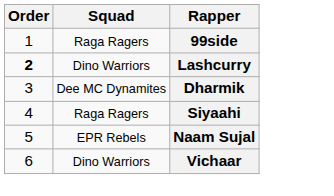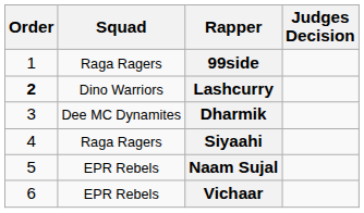 <table class="wikitable sortable" style="text-align:center">
 <tr>
 <th>Order</th>
 <th>Squad</th>
 <th>Rapper</th>
+<th>Judges<br>Decision</th>
 </tr>
 <tr>
 <td>1</td>
 <td><small>Raga Ragers</small></td>
 <th>99side</th>
+<td></td>
 </tr>
 <tr>
 <td><strong>2</strong></td>
 <td><small>Dino Warriors</small></td>
 <th>Lashcurry</th>
+<td></td>
 </tr>
 <tr>
 <td>3</td>
 <td><small>Dee MC Dynamites</small></td>
 <th>Dharmik</th>
+<td></td>
 </tr>
 <tr>
 <td>4</td>
 <td><small>Raga Ragers</small></td>
 <th>Siyaahi</th>
+<td></td>
 </tr>
 <tr>
 <td>5</td>
 <td><small>EPR Rebels</small></td>
 <th>Naam Sujal</th>
+<td></td>
 </tr>
 <tr>
 <td>6</td>
-<td><small>Dino Warriors</small></td>
+<td><small>EPR Rebels</small></td>
 <th>Vichaar</th>
+<td></td>
 </tr>
 </table>
